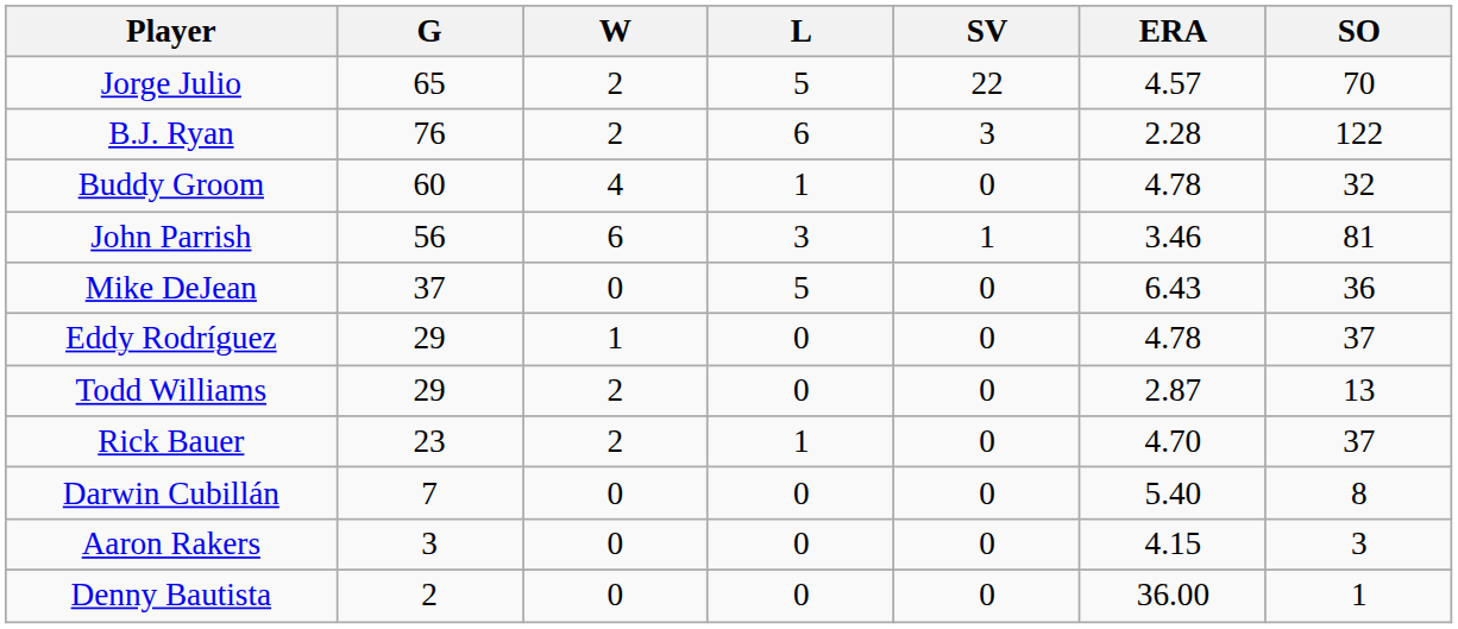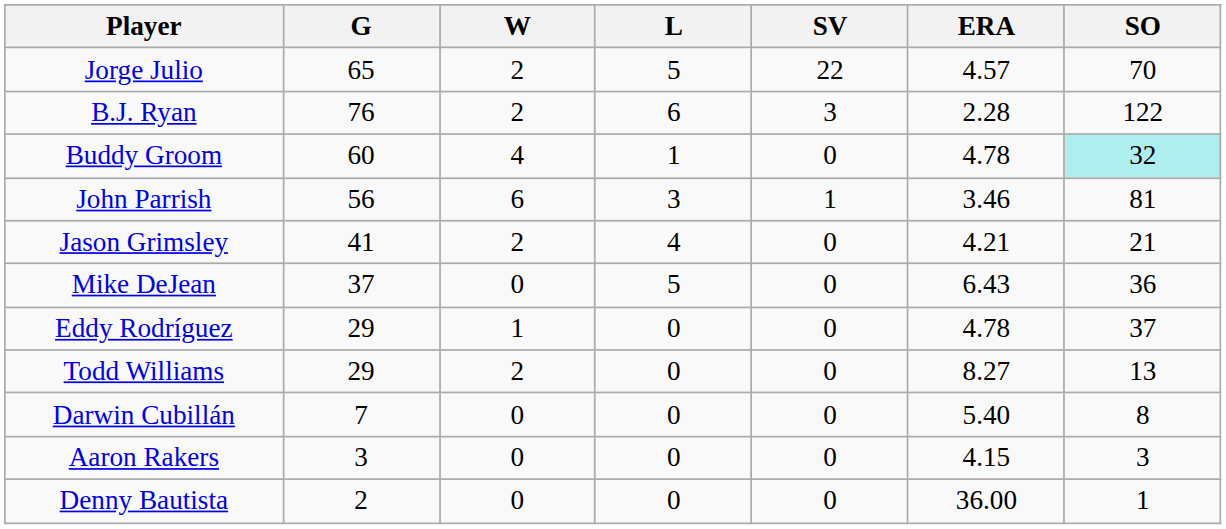 <table class="wikitable sortable">
 <tr>
 <th bgcolor="#DDDDFF" width="16%">Player</th>
 <th bgcolor="#DDDDFF" width="9%">G</th>
 <th bgcolor="#DDDDFF" width="9%">W</th>
 <th bgcolor="#DDDDFF" width="9%">L</th>
 <th bgcolor="#DDDDFF" width="9%">SV</th>
 <th bgcolor="#DDDDFF" width="9%">ERA</th>
 <th bgcolor="#DDDDFF" width="9%">SO</th>
 </tr>
 <tr align=center>
 <td><a href='#'>Jorge Julio</a></td>
 <td>65</td>
 <td>2</td>
 <td>5</td>
 <td>22</td>
 <td>4.57</td>
 <td>70</td>
 </tr>
 <tr align=center>
 <td><a href='#'>B.J. Ryan</a></td>
 <td>76</td>
 <td>2</td>
 <td>6</td>
 <td>3</td>
 <td>2.28</td>
 <td>122</td>
 </tr>
 <tr align=center>
 <td><a href='#'>Buddy Groom</a></td>
 <td>60</td>
 <td>4</td>
 <td>1</td>
 <td>0</td>
 <td>4.78</td>
-<td>32</td>
+<td style="background: paleturquoise;">32</td>
 </tr>
 <tr align=center>
 <td><a href='#'>John Parrish</a></td>
 <td>56</td>
 <td>6</td>
 <td>3</td>
 <td>1</td>
 <td>3.46</td>
 <td>81</td>
+</tr>
+<tr align=center>
+<td><a href='#'>Jason Grimsley</a></td>
+<td>41</td>
+<td>2</td>
+<td>4</td>
+<td>0</td>
+<td>4.21</td>
+<td>21</td>
 </tr>
 <tr align=center>
 <td><a href='#'>Mike DeJean</a></td>
 <td>37</td>
 <td>0</td>
 <td>5</td>
 <td>0</td>
 <td>6.43</td>
 <td>36</td>
 </tr>
 <tr align=center>
 <td><a href='#'>Eddy Rodríguez</a></td>
 <td>29</td>
 <td>1</td>
 <td>0</td>
 <td>0</td>
 <td>4.78</td>
 <td>37</td>
 </tr>
 <tr align=center>
 <td><a href='#'>Todd Williams</a></td>
 <td>29</td>
 <td>2</td>
 <td>0</td>
 <td>0</td>
-<td>2.87</td>
+<td>8.27</td>
 <td>13</td>
-</tr>
-<tr align=center>
-<td><a href='#'>Rick Bauer</a></td>
-<td>23</td>
-<td>2</td>
-<td>1</td>
-<td>0</td>
-<td>4.70</td>
-<td>37</td>
 </tr>
 <tr align=center>
 <td><a href='#'>Darwin Cubillán</a></td>
 <td>7</td>
 <td>0</td>
 <td>0</td>
 <td>0</td>
 <td>5.40</td>
 <td>8</td>
 </tr>
 <tr align=center>
 <td><a href='#'>Aaron Rakers</a></td>
 <td>3</td>
 <td>0</td>
 <td>0</td>
 <td>0</td>
 <td>4.15</td>
 <td>3</td>
 </tr>
 <tr align=center>
 <td><a href='#'>Denny Bautista</a></td>
 <td>2</td>
 <td>0</td>
 <td>0</td>
 <td>0</td>
 <td>36.00</td>
 <td>1</td>
 </tr>
 </table>
